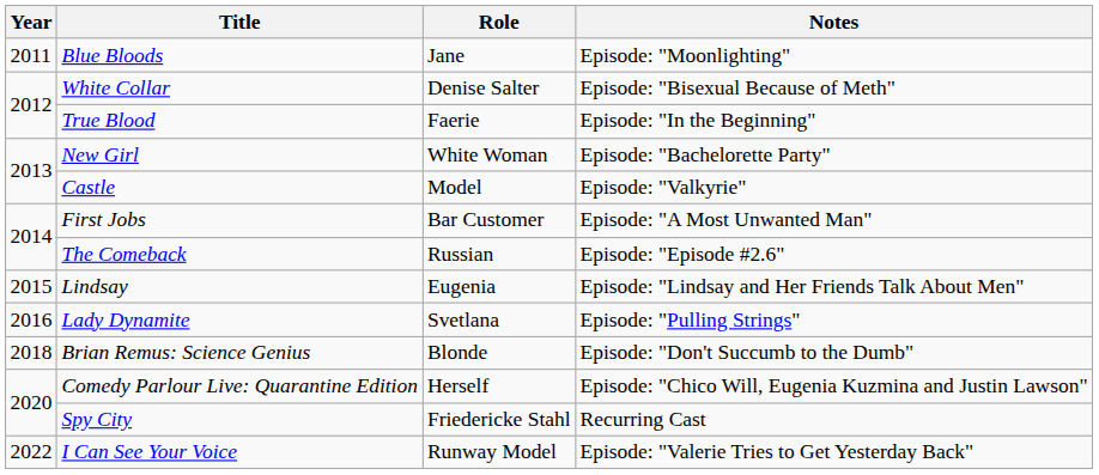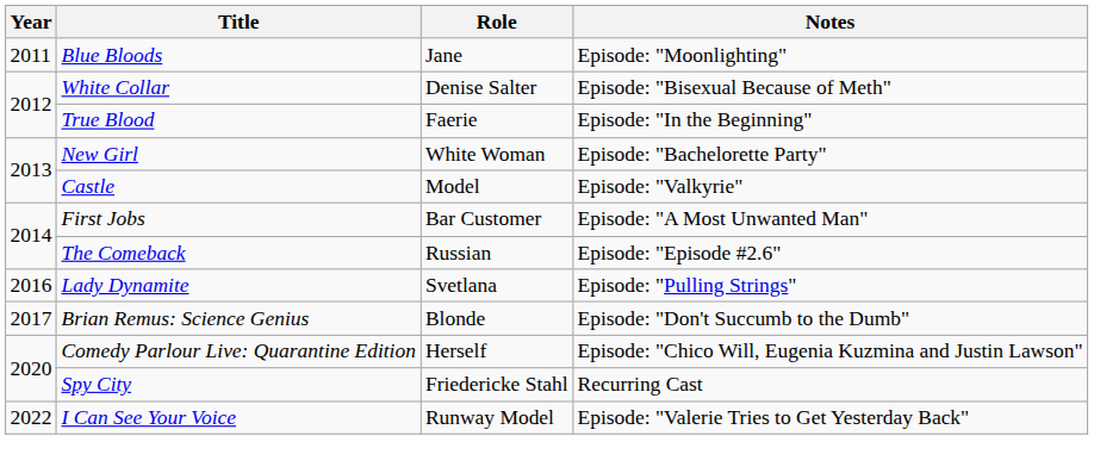 <table class="wikitable plainrowheaders sortable" style="margin-right: 0;">
 <tr>
 <th>Year</th>
 <th>Title</th>
 <th>Role</th>
 <th>Notes</th>
 </tr>
 <tr>
 <td>2011</td>
 <td><em><a href='#'>Blue Bloods</a></em></td>
 <td>Jane</td>
 <td>Episode: "Moonlighting"</td>
 </tr>
 <tr>
 <td rowspan=2>2012</td>
 <td><em><a href='#'>White Collar</a></em></td>
 <td>Denise Salter</td>
 <td>Episode: "Bisexual Because of Meth"</td>
 </tr>
 <tr>
 <td><em><a href='#'>True Blood</a></em></td>
 <td>Faerie</td>
 <td>Episode: "In the Beginning"</td>
 </tr>
 <tr>
 <td rowspan=2>2013</td>
 <td><em><a href='#'>New Girl</a></em></td>
 <td>White Woman</td>
 <td>Episode: "Bachelorette Party"</td>
 </tr>
 <tr>
 <td><em><a href='#'>Castle</a></em></td>
 <td>Model</td>
 <td>Episode: "Valkyrie"</td>
 </tr>
 <tr>
 <td rowspan=2>2014</td>
 <td><em>First Jobs</em></td>
 <td>Bar Customer</td>
 <td>Episode: "A Most Unwanted Man"</td>
 </tr>
 <tr>
 <td><em><a href='#'>The Comeback</a></em></td>
 <td>Russian</td>
 <td>Episode: "Episode #2.6"</td>
 </tr>
 <tr>
-<td>2015</td>
-<td><em>Lindsay</em></td>
-<td>Eugenia</td>
-<td>Episode: "Lindsay and Her Friends Talk About Men"</td>
-</tr>
-<tr>
 <td>2016</td>
 <td><em><a href='#'>Lady Dynamite</a></em></td>
 <td>Svetlana</td>
 <td>Episode: "<a href='#'>Pulling Strings</a>"</td>
 </tr>
 <tr>
-<td>2018</td>
+<td>2017</td>
 <td><em>Brian Remus: Science Genius</em></td>
 <td>Blonde</td>
 <td>Episode: "Don't Succumb to the Dumb"</td>
 </tr>
 <tr>
 <td rowspan=2>2020</td>
 <td><em>Comedy Parlour Live: Quarantine Edition</em></td>
 <td>Herself</td>
 <td>Episode: "Chico Will, Eugenia Kuzmina and Justin Lawson"</td>
 </tr>
 <tr>
 <td><em><a href='#'>Spy City</a></em></td>
 <td>Friedericke Stahl</td>
 <td>Recurring Cast</td>
 </tr>
 <tr>
 <td>2022</td>
 <td><em><a href='#'>I Can See Your Voice</a></em></td>
 <td>Runway Model</td>
 <td>Episode: "Valerie Tries to Get Yesterday Back"</td>
 </tr>
 </table>
